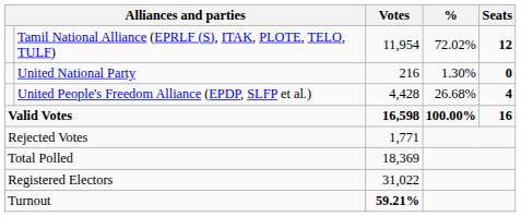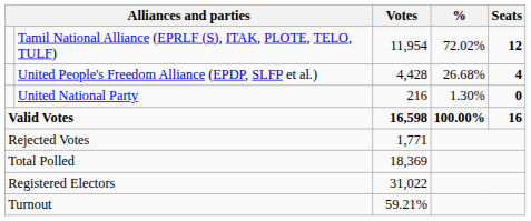 <table class="wikitable" border="1" style="text-align:right;">
 <tr>
 <th valign=bottom align=left colspan=2>Alliances and parties</th>
 <th valign=bottom align=center width="60">Votes</th>
 <th valign=bottom align=center width="50">%</th>
 <th valign=bottom align=center>Seats</th>
 </tr>
 <tr>
 <td bgcolor=> </td>
 <td align=left><a href='#'>Tamil National Alliance</a> (<a href='#'>EPRLF (S)</a>, <a href='#'>ITAK</a>, <a href='#'>PLOTE</a>, <a href='#'>TELO</a>, <a href='#'>TULF</a>)</td>
 <td>11,954</td>
 <td>72.02%</td>
 <td><strong>12</strong></td>
 </tr>
 <tr>
 <td bgcolor=> </td>
+<td align=left><a href='#'>United People's Freedom Alliance</a> (<a href='#'>EPDP</a>, <a href='#'>SLFP</a> et al.)</td>
+<td>4,428</td>
+<td>26.68%</td>
+<td><strong>4</strong></td>
+</tr>
+<tr>
+<td bgcolor=> </td>
 <td align=left><a href='#'>United National Party</a></td>
 <td>216</td>
 <td>1.30%</td>
 <td><strong>0</strong></td>
-</tr>
-<tr>
-<td bgcolor=> </td>
-<td align=left><a href='#'>United People's Freedom Alliance</a> (<a href='#'>EPDP</a>, <a href='#'>SLFP</a> et al.)</td>
-<td>4,428</td>
-<td>26.68%</td>
-<td><strong>4</strong></td>
 </tr>
 <tr>
 <td colspan=2 align=left><strong>Valid Votes</strong></td>
 <td><strong>16,598</strong></td>
 <td><strong>100.00%</strong></td>
 <td><strong>16</strong></td>
 </tr>
 <tr>
 <td colspan=2 align=left>Rejected Votes</td>
 <td>1,771</td>
 <td colspan=2></td>
 </tr>
 <tr>
 <td colspan=2 align=left>Total Polled</td>
 <td>18,369</td>
 <td colspan=2></td>
 </tr>
 <tr>
 <td colspan=2 align=left>Registered Electors</td>
 <td>31,022</td>
 <td colspan=2></td>
 </tr>
 <tr>
 <td colspan=2 align=left>Turnout</td>
-<td><strong>59.21%</strong></td>
+<td>59.21%</td>
 <td colspan=2></td>
 </tr>
 </table>
